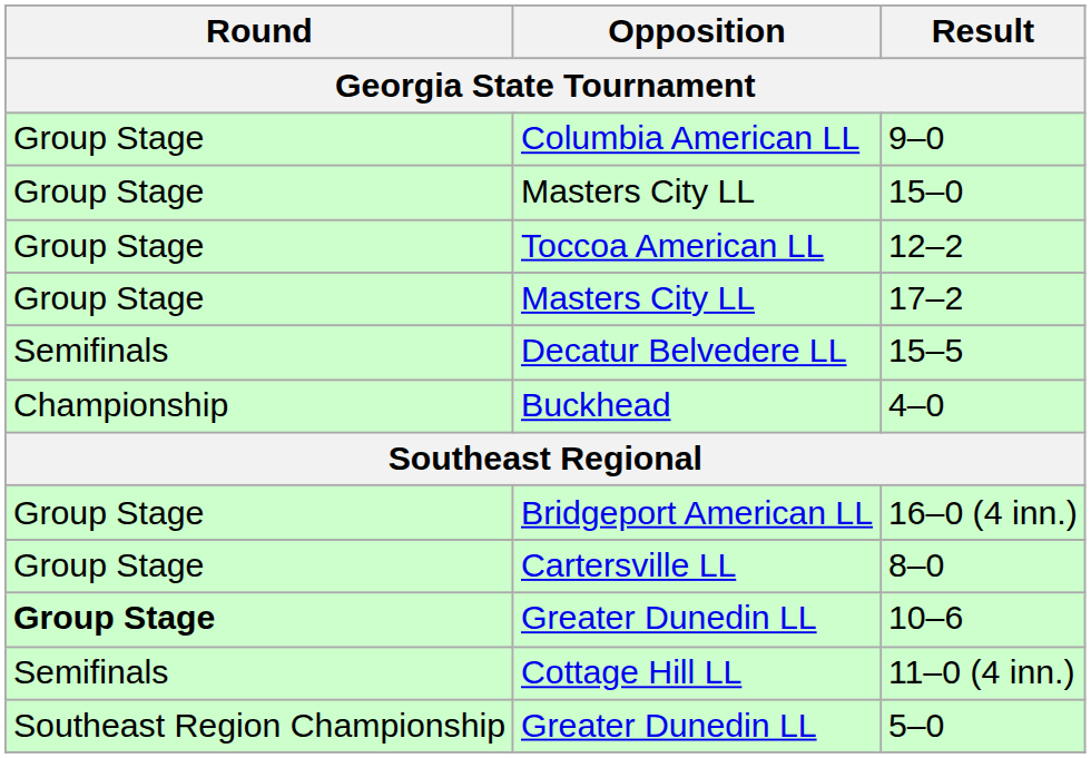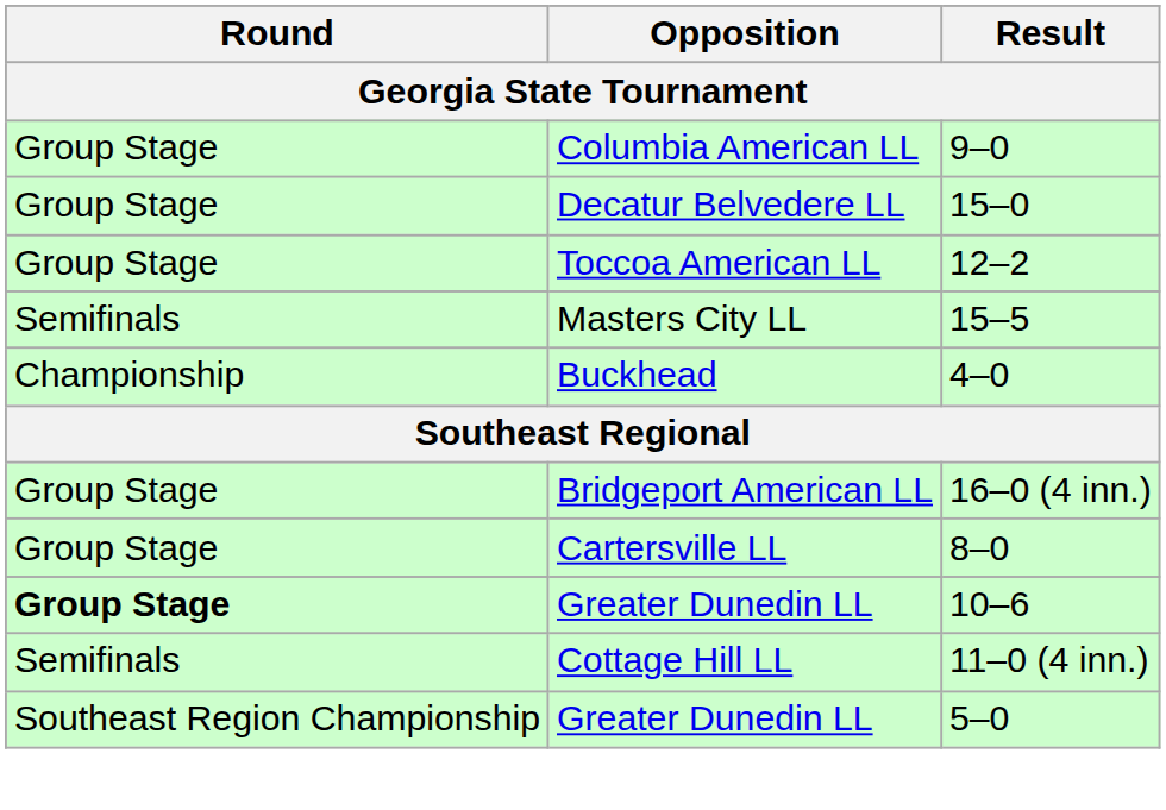 <table class="wikitable">
 <tr>
 <th>Round</th>
 <th>Opposition</th>
 <th>Result</th>
 </tr>
 <tr>
 <th colspan=3>Georgia State Tournament</th>
 </tr>
 <tr bgcolor=ccffcc>
 <td>Group Stage</td>
 <td> <a href='#'>Columbia American LL</a></td>
 <td>9–0</td>
 </tr>
 <tr bgcolor=ccffcc>
 <td>Group Stage</td>
-<td> Masters City LL</td>
+<td> <a href='#'>Decatur Belvedere LL</a></td>
 <td>15–0</td>
 </tr>
 <tr bgcolor=ccffcc>
 <td>Group Stage</td>
 <td> <a href='#'>Toccoa American LL</a></td>
 <td>12–2</td>
 </tr>
 <tr bgcolor=ccffcc>
-<td>Group Stage</td>
-<td> <a href='#'>Masters City LL</a></td>
-<td>17–2</td>
-</tr>
-<tr bgcolor=ccffcc>
 <td>Semifinals</td>
-<td> <a href='#'>Decatur Belvedere LL</a></td>
+<td> Masters City LL</td>
 <td>15–5</td>
 </tr>
 <tr bgcolor=ccffcc>
 <td>Championship</td>
 <td> <a href='#'>Buckhead</a></td>
 <td>4–0</td>
 </tr>
 <tr>
 <th colspan=3>Southeast Regional</th>
 </tr>
 <tr bgcolor=ccffcc>
 <td>Group Stage</td>
 <td> <a href='#'>Bridgeport American LL</a></td>
 <td>16–0 (4 inn.)</td>
 </tr>
 <tr bgcolor=ccffcc>
 <td>Group Stage</td>
 <td> <a href='#'>Cartersville LL</a></td>
 <td>8–0</td>
 </tr>
 <tr bgcolor=ccffcc>
 <td><strong>Group Stage</strong></td>
 <td> <a href='#'>Greater Dunedin LL</a></td>
 <td>10–6</td>
 </tr>
 <tr bgcolor=ccffcc>
 <td>Semifinals</td>
 <td> <a href='#'>Cottage Hill LL</a></td>
 <td>11–0 (4 inn.)</td>
 </tr>
 <tr bgcolor=ccffcc>
 <td>Southeast Region Championship</td>
 <td> <a href='#'>Greater Dunedin LL</a></td>
 <td>5–0</td>
 </tr>
 </table>
